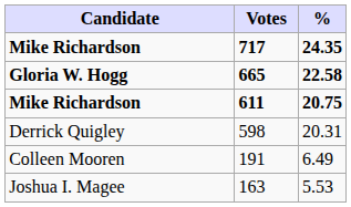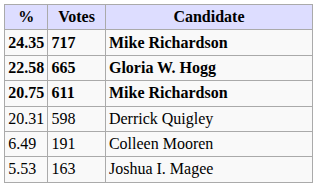 <table class="wikitable">
 <tr>
+<th style="background:#ddf; width:30px;">%</th>
+<th style="background:#ddf; width:50px;">Votes</th>
 <th style="background:#ddf; width:200px;">Candidate</th>
-<th style="background:#ddf; width:50px;">Votes</th>
-<th style="background:#ddf; width:30px;">%</th>
 </tr>
 <tr>
+<td><strong>24.35</strong></td>
+<td><strong>717</strong></td>
 <td><strong>Mike Richardson</strong></td>
-<td><strong>717</strong></td>
-<td><strong>24.35</strong></td>
 </tr>
 <tr>
+<td><strong>22.58</strong></td>
+<td><strong>665</strong></td>
 <td><strong>Gloria W. Hogg</strong></td>
-<td><strong>665</strong></td>
-<td><strong>22.58</strong></td>
 </tr>
 <tr>
+<td><strong>20.75</strong></td>
+<td><strong>611</strong></td>
 <td><strong>Mike Richardson</strong></td>
-<td><strong>611</strong></td>
-<td><strong>20.75</strong></td>
 </tr>
 <tr>
+<td>20.31</td>
+<td>598</td>
 <td>Derrick Quigley</td>
-<td>598</td>
-<td>20.31</td>
 </tr>
 <tr>
+<td>6.49</td>
+<td>191</td>
 <td>Colleen Mooren</td>
-<td>191</td>
-<td>6.49</td>
 </tr>
 <tr>
+<td>5.53</td>
+<td>163</td>
 <td>Joshua I. Magee</td>
-<td>163</td>
-<td>5.53</td>
 </tr>
 </table>
